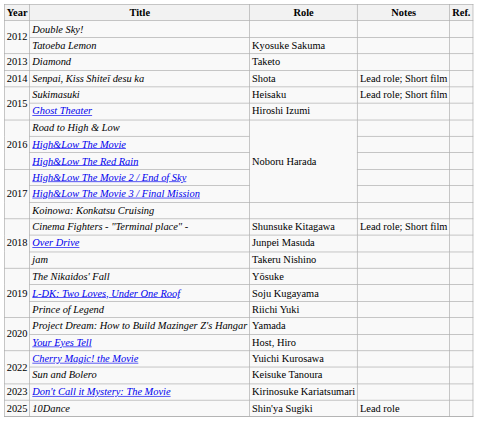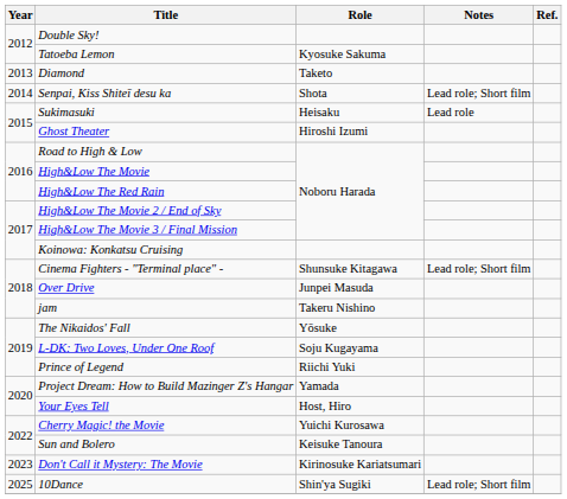 <table class="wikitable sortable">
 <tr>
 <th>Year</th>
 <th>Title</th>
 <th>Role</th>
 <th>Notes</th>
 <th>Ref.</th>
 </tr>
 <tr>
 <td rowspan="2">2012</td>
 <td><em>Double Sky!</em></td>
 <td></td>
 <td></td>
 <td></td>
 </tr>
 <tr>
 <td><em>Tatoeba Lemon</em></td>
 <td>Kyosuke Sakuma</td>
 <td></td>
 <td></td>
 </tr>
 <tr>
 <td>2013</td>
 <td><em>Diamond</em></td>
 <td>Taketo</td>
 <td></td>
 <td></td>
 </tr>
 <tr>
 <td>2014</td>
 <td><em>Senpai, Kiss Shiteī desu ka</em></td>
 <td>Shota</td>
 <td>Lead role; Short film</td>
 <td></td>
 </tr>
 <tr>
 <td rowspan="2">2015</td>
 <td><em>Sukimasuki</em></td>
 <td>Heisaku</td>
-<td>Lead role; Short film</td>
+<td>Lead role</td>
 <td></td>
 </tr>
 <tr>
 <td><em><a href='#'>Ghost Theater</a></em></td>
 <td>Hiroshi Izumi</td>
 <td></td>
 <td></td>
 </tr>
 <tr>
 <td rowspan="3">2016</td>
 <td><em>Road to High & Low</em></td>
 <td rowspan="5">Noboru Harada</td>
 <td></td>
 <td></td>
 </tr>
 <tr>
 <td><em><a href='#'>High&Low The Movie</a></em></td>
 <td></td>
 <td></td>
 </tr>
 <tr>
 <td><em><a href='#'>High&Low The Red Rain</a></em></td>
 <td></td>
 <td></td>
 </tr>
 <tr>
 <td rowspan="3">2017</td>
 <td><em><a href='#'>High&Low The Movie 2 / End of Sky</a></em></td>
 <td></td>
 <td></td>
 </tr>
 <tr>
 <td><em><a href='#'>High&Low The Movie 3 / Final Mission</a></em></td>
 <td></td>
 <td></td>
 </tr>
 <tr>
 <td><em>Koinowa: Konkatsu Cruising</em></td>
 <td></td>
 <td></td>
 <td></td>
 </tr>
 <tr>
 <td rowspan="3">2018</td>
 <td><em>Cinema Fighters - "Terminal place" -</em></td>
 <td>Shunsuke Kitagawa</td>
 <td>Lead role; Short film</td>
 <td></td>
 </tr>
 <tr>
 <td><em><a href='#'>Over Drive</a></em></td>
 <td>Junpei Masuda</td>
 <td></td>
 <td></td>
 </tr>
 <tr>
 <td><em>jam</em></td>
 <td>Takeru Nishino</td>
 <td></td>
 <td></td>
 </tr>
 <tr>
 <td rowspan="3">2019</td>
 <td><em>The Nikaidos' Fall</em></td>
 <td>Yōsuke</td>
 <td></td>
 <td></td>
 </tr>
 <tr>
 <td><em><a href='#'>L-DK: Two Loves, Under One Roof</a></em></td>
 <td>Soju Kugayama</td>
 <td></td>
 <td></td>
 </tr>
 <tr>
 <td><em>Prince of Legend</em></td>
 <td>Riichi Yuki</td>
 <td></td>
 <td></td>
 </tr>
 <tr>
 <td rowspan="2">2020</td>
 <td><em>Project Dream: How to Build Mazinger Z's Hangar</em></td>
 <td>Yamada</td>
 <td></td>
 <td></td>
 </tr>
 <tr>
 <td><em><a href='#'>Your Eyes Tell</a></em></td>
 <td>Host, Hiro</td>
 <td></td>
 <td></td>
 </tr>
 <tr>
 <td rowspan="2">2022</td>
 <td><em><a href='#'>Cherry Magic! the Movie</a></em></td>
 <td>Yuichi Kurosawa</td>
 <td></td>
 <td></td>
 </tr>
 <tr>
 <td><em>Sun and Bolero</em></td>
 <td>Keisuke Tanoura</td>
 <td></td>
 <td></td>
 </tr>
 <tr>
 <td>2023</td>
 <td><em><a href='#'>Don't Call it Mystery: The Movie</a></em></td>
 <td>Kirinosuke Kariatsumari</td>
 <td></td>
 <td></td>
 </tr>
 <tr>
 <td>2025</td>
 <td><em>10Dance</em></td>
 <td>Shin'ya Sugiki</td>
-<td>Lead role</td>
+<td>Lead role; Short film</td>
 <td></td>
 </tr>
 <tr>
 </tr>
 </table>
